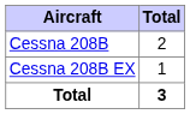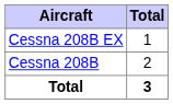 <table class="toccolours" border="1" cellpadding="3" style="margin:1em auto; border-collapse:collapse">
 <tr bgcolor=#ccccff>
 <th>Aircraft</th>
 <th>Total</th>
 </tr>
 <tr>
+<td><a href='#'>Cessna 208B EX</a></td>
+<td align="center">1</td>
+</tr>
+<tr>
 <td><a href='#'>Cessna 208B</a></td>
 <td align="center">2</td>
-</tr>
-<tr>
-<td><a href='#'>Cessna 208B EX</a></td>
-<td align="center">1</td>
 </tr>
 <tr>
 <td align="center"><strong>Total</strong></td>
 <th>3</th>
 </tr>
 </table>
